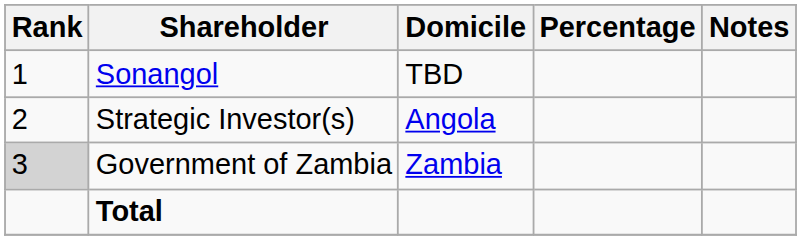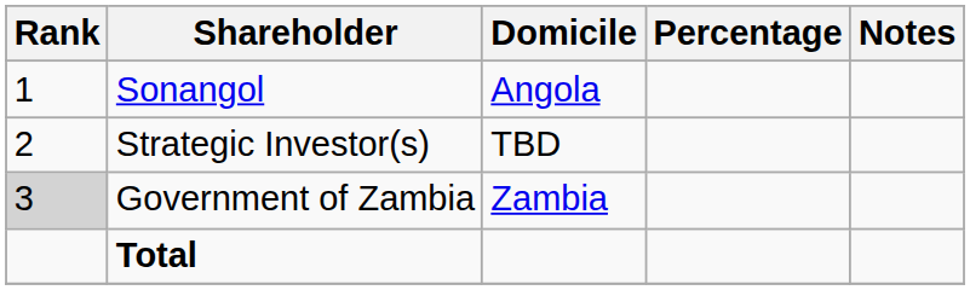 <table class="wikitable sortable" style="margin: 0.5em auto">
 <tr>
 <th>Rank</th>
 <th>Shareholder</th>
 <th>Domicile</th>
 <th>Percentage</th>
 <th>Notes</th>
 </tr>
 <tr>
 <td>1</td>
 <td><a href='#'>Sonangol</a></td>
-<td>TBD</td>
+<td><a href='#'>Angola</a></td>
 <td></td>
 <td></td>
 </tr>
 <tr>
 <td>2</td>
 <td>Strategic Investor(s)</td>
-<td><a href='#'>Angola</a></td>
+<td>TBD</td>
 <td></td>
 <td></td>
 </tr>
 <tr>
 <td style="background: lightgrey;">3</td>
 <td>Government of Zambia</td>
 <td><a href='#'>Zambia</a></td>
 <td></td>
 <td></td>
 </tr>
 <tr>
 <td></td>
 <td><strong>Total</strong></td>
 <td></td>
 <td></td>
 <td></td>
 </tr>
 <tr>
 </tr>
 </table>
